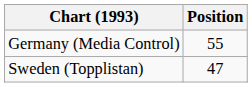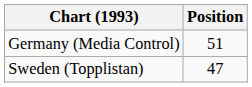 <table class="wikitable sortable">
 <tr>
 <th>Chart (1993)</th>
 <th>Position</th>
 </tr>
 <tr>
 <td>Germany (Media Control)</td>
-<td align="center">55</td>
+<td align="center">51</td>
 </tr>
 <tr>
 <td>Sweden (Topplistan)</td>
 <td align="center">47</td>
 </tr>
 </table>
